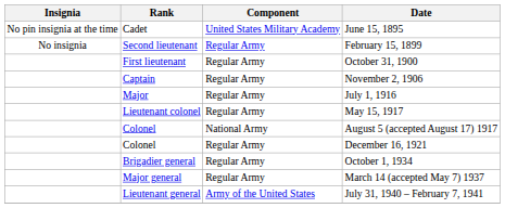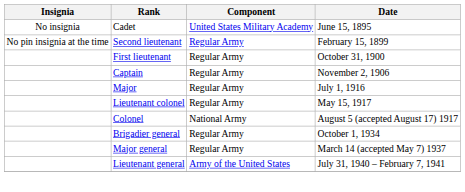 <table class="wikitable" style="background:white">
 <tr>
 <th>Insignia</th>
 <th>Rank</th>
 <th>Component</th>
 <th>Date</th>
 </tr>
 <tr>
-<td align="center">No pin insignia at the time</td>
+<td align="center">No insignia</td>
 <td>Cadet</td>
 <td><a href='#'>United States Military Academy</a></td>
 <td>June 15, 1895</td>
 </tr>
 <tr>
-<td align="center">No insignia</td>
+<td align="center">No pin insignia at the time</td>
 <td><a href='#'>Second lieutenant</a></td>
 <td><a href='#'>Regular Army</a></td>
 <td>February 15, 1899</td>
 </tr>
 <tr>
 <td align="center"></td>
 <td><a href='#'>First lieutenant</a></td>
 <td>Regular Army</td>
 <td>October 31, 1900</td>
 </tr>
 <tr>
 <td align="center"></td>
 <td><a href='#'>Captain</a></td>
 <td>Regular Army</td>
 <td>November 2, 1906</td>
 </tr>
 <tr>
 <td align="center"></td>
 <td><a href='#'>Major</a></td>
 <td>Regular Army</td>
 <td>July 1, 1916</td>
 </tr>
 <tr>
 <td align="center"></td>
 <td><a href='#'>Lieutenant colonel</a></td>
 <td>Regular Army</td>
 <td>May 15, 1917</td>
 </tr>
 <tr>
 <td align="center"></td>
 <td><a href='#'>Colonel</a></td>
 <td>National Army</td>
 <td>August 5 (accepted August 17) 1917</td>
 </tr>
 <tr>
 <td align="center"></td>
-<td>Colonel</td>
-<td>Regular Army</td>
-<td>December 16, 1921</td>
-</tr>
-<tr>
-<td align="center"></td>
 <td><a href='#'>Brigadier general</a></td>
 <td>Regular Army</td>
 <td>October 1, 1934</td>
 </tr>
 <tr>
 <td align="center"></td>
 <td><a href='#'>Major general</a></td>
 <td>Regular Army</td>
 <td>March 14 (accepted May 7) 1937</td>
 </tr>
 <tr>
 <td align="center"></td>
 <td><a href='#'>Lieutenant general</a></td>
 <td><a href='#'>Army of the United States</a></td>
 <td>July 31, 1940 – February 7, 1941</td>
 </tr>
 <tr>
 </tr>
 </table>
